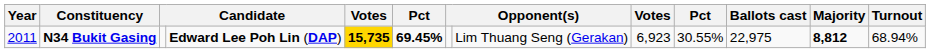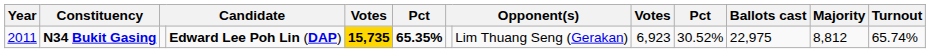 <table class="wikitable" style="margin:0.5em ; font-size:95%">
 <tr>
 <th>Year</th>
 <th>Constituency</th>
 <th colspan=2>Candidate</th>
 <th>Votes</th>
 <th>Pct</th>
 <th colspan=2>Opponent(s)</th>
 <th>Votes</th>
 <th>Pct</th>
 <th>Ballots cast</th>
 <th>Majority</th>
 <th>Turnout</th>
 </tr>
 <tr>
 <td><a href='#'>2011</a></td>
 <td><strong>N34 <a href='#'>Bukit Gasing</a></strong></td>
 <td></td>
 <td><strong>Edward Lee Poh Lin</strong> (<a href='#'><strong>DAP</strong></a>)</td>
 <td align=right style="background: gold;"><strong>15,735</strong></td>
-<td><strong>69.45%</strong></td>
+<td><strong>65.35%</strong></td>
 <td></td>
 <td>Lim Thuang Seng (<a href='#'>Gerakan</a>)</td>
 <td align=right>6,923</td>
-<td>30.55%</td>
+<td>30.52%</td>
 <td>22,975</td>
-<td><strong>8,812</strong></td>
-<td>68.94%</td>
+<td>8,812</td>
+<td>65.74%</td>
 </tr>
 </table>
